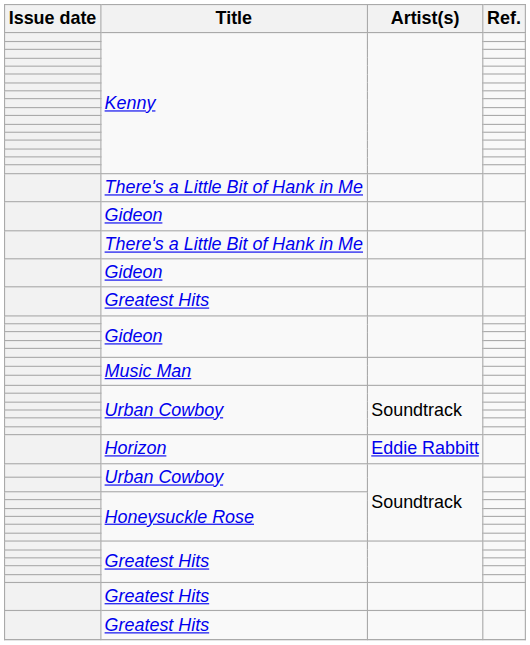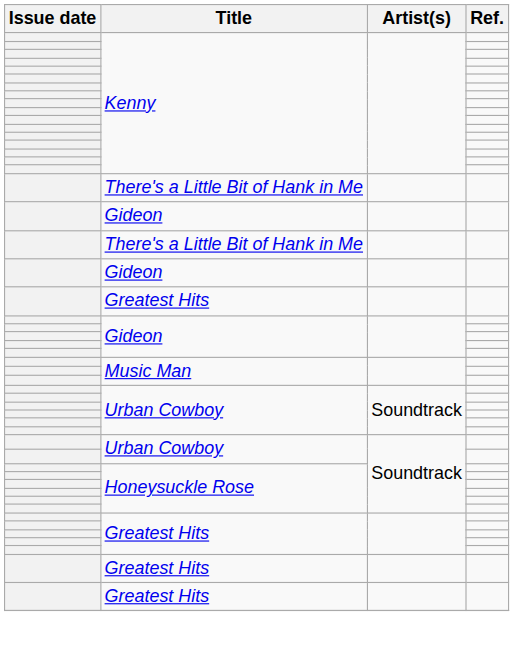 <table class="wikitable sortable plainrowheaders">
 <tr>
 <th scope=col>Issue date</th>
 <th scope=col>Title</th>
 <th scope=col>Artist(s)</th>
 <th scope=col class=unsortable>Ref.</th>
 </tr>
 <tr>
 <th scope=row></th>
 <td rowspan=17><em><a href='#'>Kenny</a></em></td>
 <td rowspan=17></td>
 <td align=center></td>
 </tr>
 <tr>
 <th scope=row></th>
 <td align=center></td>
 </tr>
 <tr>
 <th scope=row></th>
 <td align=center></td>
 </tr>
 <tr>
 <th scope=row></th>
 <td align=center></td>
 </tr>
 <tr>
 <th scope=row></th>
 <td align=center></td>
 </tr>
 <tr>
 <th scope=row></th>
 <td align=center></td>
 </tr>
 <tr>
 <th scope=row></th>
 <td align=center></td>
 </tr>
 <tr>
 <th scope=row></th>
 <td align=center></td>
 </tr>
 <tr>
 <th scope=row></th>
 <td align=center></td>
 </tr>
 <tr>
 <th scope=row></th>
 <td align=center></td>
 </tr>
 <tr>
 <th scope=row></th>
 <td align=center></td>
 </tr>
 <tr>
 <th scope=row></th>
 <td align=center></td>
 </tr>
 <tr>
 <th scope=row></th>
 <td align=center></td>
 </tr>
 <tr>
 <th scope=row></th>
 <td align=center></td>
 </tr>
 <tr>
 <th scope=row></th>
 <td align=center></td>
 </tr>
 <tr>
 <th scope=row></th>
 <td align=center></td>
 </tr>
 <tr>
 <th scope=row></th>
 <td align=center></td>
 </tr>
 <tr>
 <th scope=row></th>
 <td><em><a href='#'>There's a Little Bit of Hank in Me</a></em></td>
 <td></td>
 <td align=center></td>
 </tr>
 <tr>
 <th scope=row></th>
 <td><em><a href='#'>Gideon</a></em></td>
 <td></td>
 <td align=center></td>
 </tr>
 <tr>
 <th scope=row></th>
 <td><em><a href='#'>There's a Little Bit of Hank in Me</a></em></td>
 <td></td>
 <td align=center></td>
 </tr>
 <tr>
 <th scope=row></th>
 <td><em><a href='#'>Gideon</a></em></td>
 <td></td>
 <td align=center></td>
 </tr>
 <tr>
 <th scope=row></th>
 <td><em><a href='#'>Greatest Hits</a></em></td>
 <td></td>
 <td align=center></td>
 </tr>
 <tr>
 <th scope=row></th>
 <td rowspan=5><em><a href='#'>Gideon</a></em></td>
 <td rowspan=5></td>
 <td align=center></td>
 </tr>
 <tr>
 <th scope=row></th>
 <td align=center></td>
 </tr>
 <tr>
 <th scope=row></th>
 <td align=center></td>
 </tr>
 <tr>
 <th scope=row></th>
 <td align=center></td>
 </tr>
 <tr>
 <th scope=row></th>
 <td align=center></td>
 </tr>
 <tr>
 <th scope=row></th>
 <td rowspan=3><em><a href='#'>Music Man</a></em></td>
 <td rowspan=3></td>
 <td align=center></td>
 </tr>
 <tr>
 <th scope=row></th>
 <td align=center></td>
 </tr>
 <tr>
 <th scope=row></th>
 <td align=center></td>
 </tr>
 <tr>
 <th scope=row></th>
 <td rowspan=6><em><a href='#'>Urban Cowboy</a></em></td>
 <td rowspan=6>Soundtrack</td>
 <td align=center></td>
 </tr>
 <tr>
 <th scope=row></th>
 <td align=center></td>
 </tr>
 <tr>
 <th scope=row></th>
 <td align=center></td>
 </tr>
 <tr>
 <th scope=row></th>
 <td align=center></td>
 </tr>
 <tr>
 <th scope=row></th>
 <td align=center></td>
 </tr>
 <tr>
 <th scope=row></th>
 <td align=center></td>
 </tr>
 <tr>
 <th scope=row></th>
-<td><em><a href='#'>Horizon</a></em></td>
-<td><a href='#'>Eddie Rabbitt</a></td>
-<td align=center></td>
-</tr>
-<tr>
-<th scope=row></th>
 <td rowspan=2><em><a href='#'>Urban Cowboy</a></em></td>
 <td rowspan=8>Soundtrack</td>
 <td align=center></td>
 </tr>
 <tr>
 <th scope=row></th>
 <td align=center></td>
 </tr>
 <tr>
 <th scope=row></th>
 <td rowspan=6><em><a href='#'>Honeysuckle Rose</a></em></td>
 <td align=center></td>
 </tr>
 <tr>
 <th scope=row></th>
 <td align=center></td>
 </tr>
 <tr>
 <th scope=row></th>
 <td align=center></td>
 </tr>
 <tr>
 <th scope=row></th>
 <td align=center></td>
 </tr>
 <tr>
 <th scope=row></th>
 <td align=center></td>
 </tr>
 <tr>
 <th scope=row></th>
 <td align=center></td>
 </tr>
 <tr>
 <th scope=row></th>
 <td rowspan=5><em><a href='#'>Greatest Hits</a></em></td>
 <td rowspan=5></td>
 <td align=center></td>
 </tr>
 <tr>
 <th scope=row></th>
 <td align=center></td>
 </tr>
 <tr>
 <th scope=row></th>
 <td align=center></td>
 </tr>
 <tr>
 <th scope=row></th>
 <td align=center></td>
 </tr>
 <tr>
 <th scope=row></th>
 <td align=center></td>
 </tr>
 <tr>
 <th scope=row></th>
 <td rowspan=1><em><a href='#'>Greatest Hits</a></em></td>
 <td rowspan=1></td>
 <td align=center></td>
 </tr>
 <tr>
 <th scope=row></th>
 <td rowspan=1><em><a href='#'>Greatest Hits</a></em></td>
 <td rowspan=1></td>
 <td align=center></td>
 </tr>
 <tr>
 </tr>
 </table>
